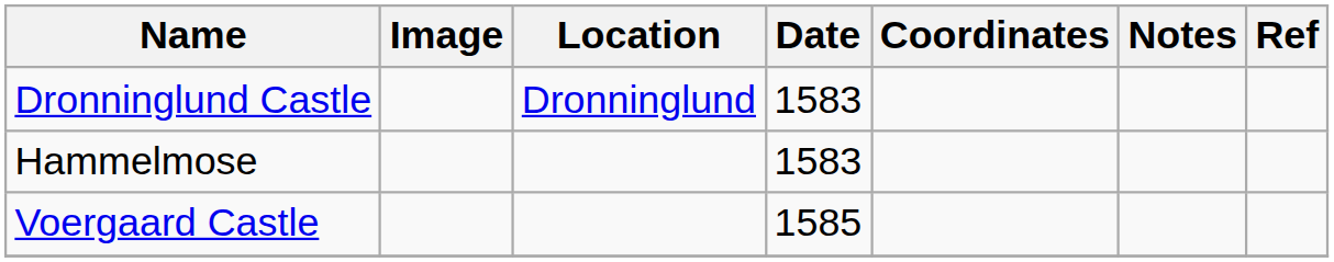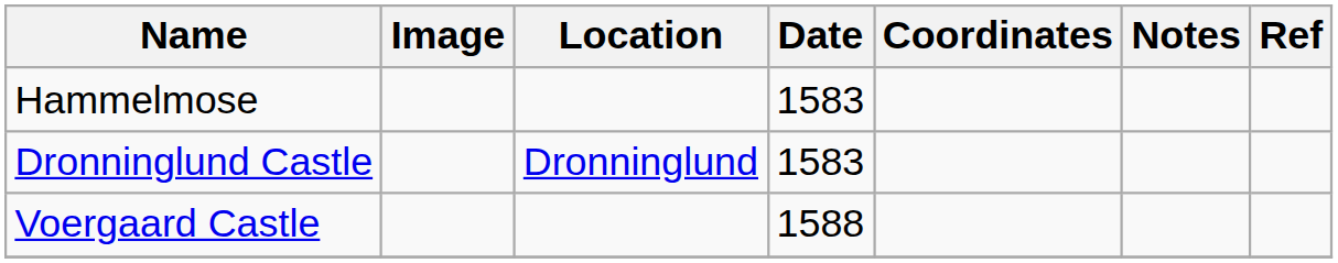 <table class="wikitable sortable">
 <tr>
 <th>Name</th>
 <th>Image</th>
 <th>Location</th>
 <th>Date</th>
 <th>Coordinates</th>
 <th>Notes</th>
 <th>Ref</th>
 </tr>
 <tr>
+<td>Hammelmose</td>
+<td></td>
+<td></td>
+<td>1583</td>
+<td></td>
+<td></td>
+<td></td>
+</tr>
+<tr>
 <td><a href='#'>Dronninglund Castle</a></td>
 <td></td>
 <td><a href='#'>Dronninglund</a></td>
 <td>1583</td>
 <td></td>
 <td></td>
 <td></td>
 </tr>
 <tr>
-<td>Hammelmose</td>
-<td></td>
-<td></td>
-<td>1583</td>
-<td></td>
-<td></td>
-<td></td>
-</tr>
-<tr>
 <td><a href='#'>Voergaard Castle</a></td>
 <td></td>
 <td></td>
-<td>1585</td>
+<td>1588</td>
 <td></td>
 <td></td>
 <td></td>
 </tr>
 <tr>
 </tr>
 </table>
